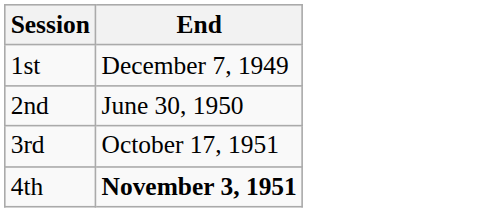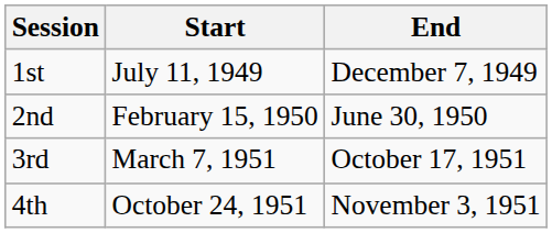 <table class="wikitable">
 <tr>
 <th>Session</th>
+<th>Start</th>
 <th>End</th>
 </tr>
 <tr>
 <td>1st</td>
+<td>July 11, 1949</td>
 <td>December 7, 1949</td>
 </tr>
 <tr>
 <td>2nd</td>
+<td>February 15, 1950</td>
 <td>June 30, 1950</td>
 </tr>
 <tr>
 <td>3rd</td>
+<td>March 7, 1951</td>
 <td>October 17, 1951</td>
 </tr>
 <tr>
 <td>4th</td>
-<td><strong>November 3, 1951</strong></td>
+<td>October 24, 1951</td>
+<td>November 3, 1951</td>
 </tr>
 </table>
